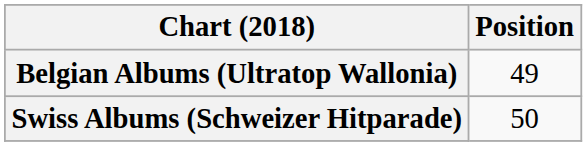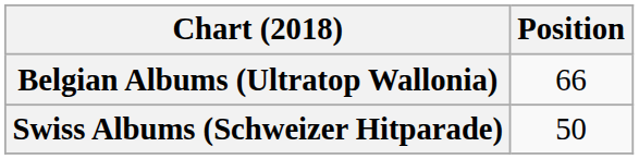 <table class="wikitable sortable plainrowheaders" style="text-align:center">
 <tr>
 <th scope="col">Chart (2018)</th>
 <th scope="col">Position</th>
 </tr>
 <tr>
 <th scope="row">Belgian Albums (Ultratop Wallonia)</th>
-<td>49</td>
+<td>66</td>
 </tr>
 <tr>
 <th scope="row">Swiss Albums (Schweizer Hitparade)</th>
 <td>50</td>
 </tr>
 </table>
